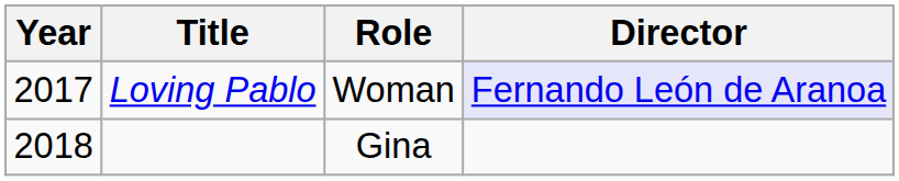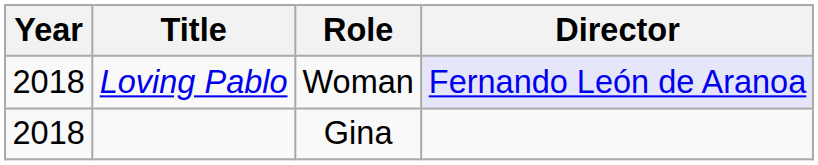 <table class="wikitable plainrowheaders" style="text-align:center;" border="1">
 <tr>
 <th>Year</th>
 <th>Title</th>
 <th>Role</th>
 <th>Director</th>
 </tr>
 <tr>
-<td>2017</td>
+<td>2018</td>
 <td><em><a href='#'>Loving Pablo</a></em></td>
 <td>Woman</td>
 <td style="background: lavender;"><a href='#'>Fernando León de Aranoa</a></td>
 </tr>
 <tr>
 <td>2018</td>
 <td><em></em></td>
 <td>Gina</td>
 <td></td>
 </tr>
 </table>
